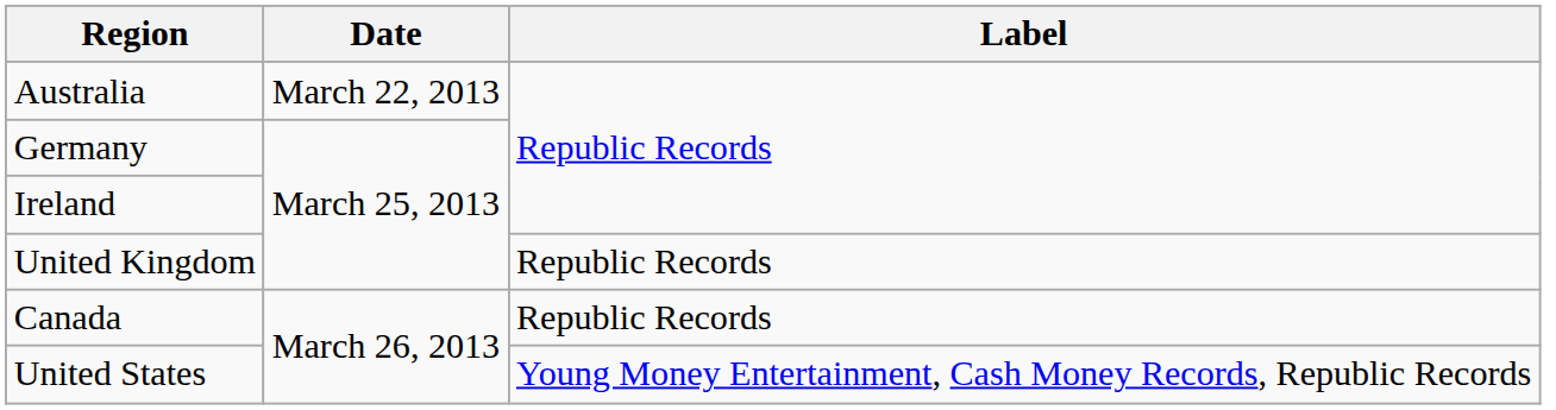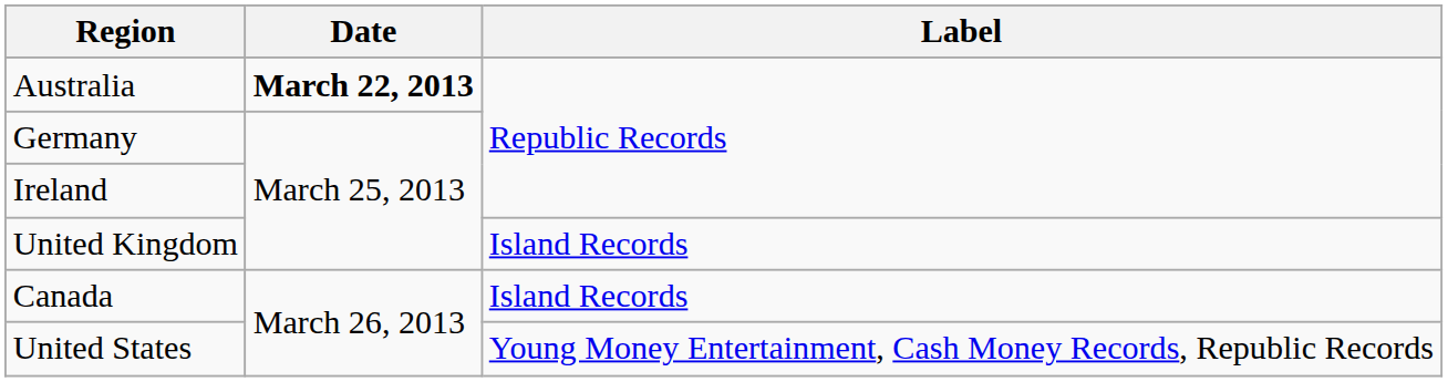 <table class="wikitable">
 <tr>
 <th>Region</th>
 <th>Date</th>
 <th>Label</th>
 </tr>
 <tr>
 <td>Australia</td>
-<td>March 22, 2013</td>
+<td><strong>March 22, 2013</strong></td>
 <td rowspan="3"><a href='#'>Republic Records</a></td>
 </tr>
 <tr>
 <td>Germany</td>
 <td rowspan="3">March 25, 2013</td>
 </tr>
 <tr>
 <td>Ireland</td>
 </tr>
 <tr>
 <td>United Kingdom</td>
-<td>Republic Records</td>
+<td><a href='#'>Island Records</a></td>
 </tr>
 <tr>
 <td>Canada</td>
 <td rowspan="2">March 26, 2013</td>
-<td>Republic Records</td>
+<td><a href='#'>Island Records</a></td>
 </tr>
 <tr>
 <td>United States</td>
 <td><a href='#'>Young Money Entertainment</a>, <a href='#'>Cash Money Records</a>, Republic Records</td>
 </tr>
 </table>
